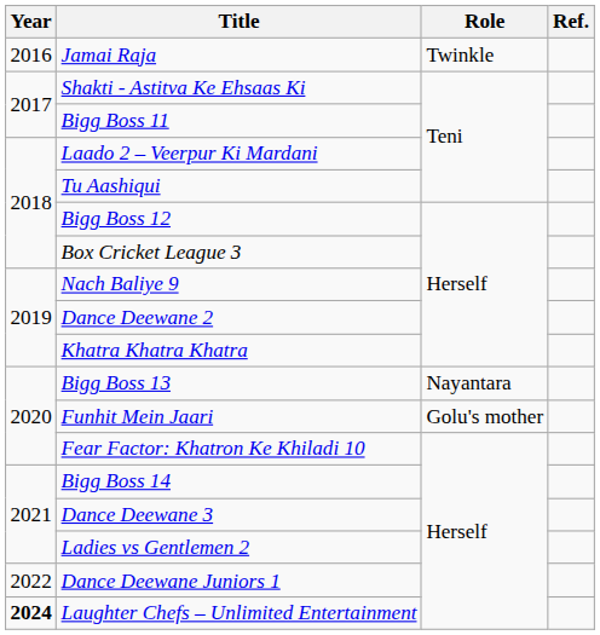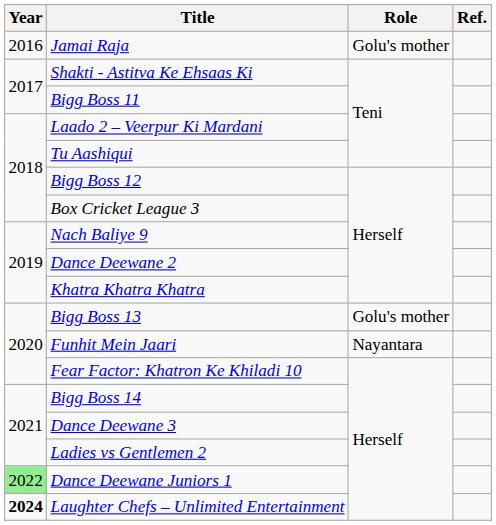 <table class="wikitable sortable">
 <tr>
 <th>Year</th>
 <th>Title</th>
 <th>Role</th>
 <th>Ref.</th>
 </tr>
 <tr>
 <td>2016</td>
 <td><em><a href='#'>Jamai Raja</a></em></td>
-<td>Twinkle</td>
+<td>Golu's mother</td>
 <td></td>
 </tr>
 <tr>
 <td rowspan="2">2017</td>
 <td><em><a href='#'>Shakti - Astitva Ke Ehsaas Ki</a></em></td>
 <td rowspan="4">Teni</td>
 <td></td>
 </tr>
 <tr>
 <td><em><a href='#'>Bigg Boss 11</a></em></td>
 <td></td>
 </tr>
 <tr>
 <td rowspan="4">2018</td>
 <td><em><a href='#'>Laado 2 – Veerpur Ki Mardani</a></em></td>
 <td></td>
 </tr>
 <tr>
 <td><em><a href='#'>Tu Aashiqui</a></em></td>
 <td></td>
 </tr>
 <tr>
 <td><em><a href='#'>Bigg Boss 12</a></em></td>
 <td rowspan="5">Herself</td>
 <td></td>
 </tr>
 <tr>
 <td><em>Box Cricket League 3</em></td>
 <td></td>
 </tr>
 <tr>
 <td rowspan="3">2019</td>
 <td><em><a href='#'>Nach Baliye 9</a></em></td>
 <td></td>
 </tr>
 <tr>
 <td><em><a href='#'>Dance Deewane 2</a></em></td>
 <td></td>
 </tr>
 <tr>
 <td><em><a href='#'>Khatra Khatra Khatra</a></em></td>
 <td></td>
 </tr>
 <tr>
 <td rowspan="3">2020</td>
 <td><em><a href='#'>Bigg Boss 13</a></em></td>
-<td>Nayantara</td>
+<td>Golu's mother</td>
 <td></td>
 </tr>
 <tr>
 <td><em><a href='#'>Funhit Mein Jaari</a></em></td>
-<td>Golu's mother</td>
+<td>Nayantara</td>
 <td></td>
 </tr>
 <tr>
 <td><em><a href='#'>Fear Factor: Khatron Ke Khiladi 10</a></em></td>
 <td rowspan="6">Herself</td>
 <td></td>
 </tr>
 <tr>
 <td rowspan="3">2021</td>
 <td><em><a href='#'>Bigg Boss 14</a></em></td>
 <td></td>
 </tr>
 <tr>
 <td><em><a href='#'>Dance Deewane 3</a></em></td>
 <td></td>
 </tr>
 <tr>
 <td><em><a href='#'> Ladies vs Gentlemen 2</a></em></td>
 <td></td>
 </tr>
 <tr>
-<td>2022</td>
+<td style="background: lightgreen;">2022</td>
 <td><em><a href='#'>Dance Deewane Juniors 1</a></em></td>
 <td></td>
 </tr>
 <tr>
 <td><strong>2024</strong></td>
 <td><em><a href='#'>Laughter Chefs – Unlimited Entertainment</a></em></td>
 <td></td>
 </tr>
 </table>
